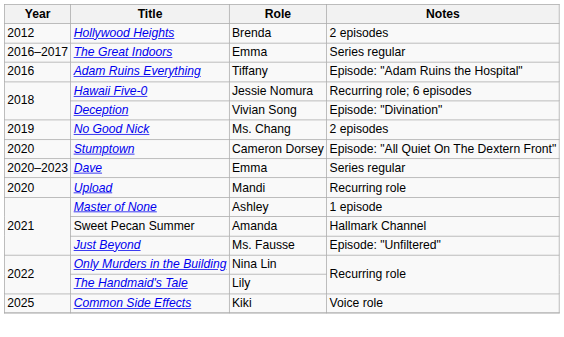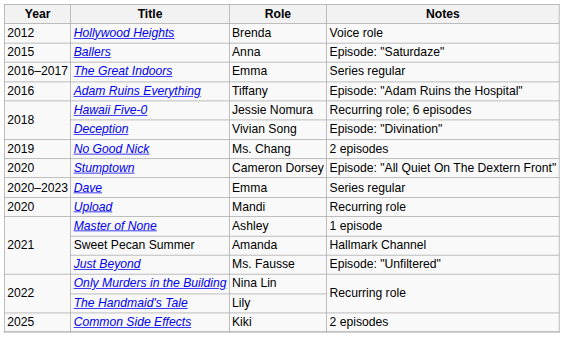 <table class=wikitable>
 <tr>
 <th>Year</th>
 <th>Title</th>
 <th>Role</th>
 <th>Notes</th>
 </tr>
 <tr>
 <td>2012</td>
 <td><em><a href='#'>Hollywood Heights</a></em></td>
 <td>Brenda</td>
-<td>2 episodes</td>
+<td>Voice role</td>
+</tr>
+<tr>
+<td>2015</td>
+<td><em><a href='#'>Ballers</a></em></td>
+<td>Anna</td>
+<td>Episode: "Saturdaze"</td>
 </tr>
 <tr>
 <td>2016–2017</td>
 <td><em><a href='#'>The Great Indoors</a></em></td>
 <td>Emma</td>
 <td>Series regular</td>
 </tr>
 <tr>
 <td>2016</td>
 <td><em><a href='#'>Adam Ruins Everything</a></em></td>
 <td>Tiffany</td>
 <td>Episode: "Adam Ruins the Hospital"</td>
 </tr>
 <tr>
 <td rowspan="2">2018</td>
 <td><em><a href='#'>Hawaii Five-0</a></em></td>
 <td>Jessie Nomura</td>
 <td>Recurring role; 6 episodes</td>
 </tr>
 <tr>
 <td><em><a href='#'>Deception</a></em></td>
 <td>Vivian Song</td>
 <td>Episode: "Divination"</td>
 </tr>
 <tr>
 <td>2019</td>
 <td><em><a href='#'>No Good Nick</a></em></td>
 <td>Ms. Chang</td>
 <td>2 episodes</td>
 </tr>
 <tr>
 <td>2020</td>
 <td><em><a href='#'>Stumptown</a></em></td>
 <td>Cameron Dorsey</td>
 <td>Episode: "All Quiet On The Dextern Front"</td>
 </tr>
 <tr>
 <td>2020–2023</td>
 <td><em><a href='#'>Dave</a></em></td>
 <td>Emma</td>
 <td>Series regular</td>
 </tr>
 <tr>
 <td>2020</td>
 <td><em><a href='#'>Upload</a></em></td>
 <td>Mandi</td>
 <td>Recurring role</td>
 </tr>
 <tr>
 <td rowspan="3">2021</td>
 <td><em><a href='#'>Master of None</a></em></td>
 <td>Ashley</td>
 <td>1 episode</td>
 </tr>
 <tr>
 <td Sweet Pecan Summer(tv film)>Sweet Pecan Summer</td>
 <td>Amanda</td>
 <td>Hallmark Channel</td>
 </tr>
 <tr>
 <td><em><a href='#'>Just Beyond</a></em></td>
 <td>Ms. Fausse</td>
 <td>Episode: "Unfiltered"</td>
 </tr>
 <tr>
 <td rowspan="2">2022</td>
 <td><em><a href='#'>Only Murders in the Building</a></em></td>
 <td>Nina Lin</td>
 <td rowspan="2">Recurring role</td>
 </tr>
 <tr>
 <td><em><a href='#'> The Handmaid's Tale</a></em></td>
 <td>Lily</td>
 </tr>
 <tr>
 <td>2025</td>
 <td><em><a href='#'>Common Side Effects</a></em></td>
 <td>Kiki</td>
-<td>Voice role</td>
+<td>2 episodes</td>
 </tr>
 <tr>
 </tr>
 </table>
